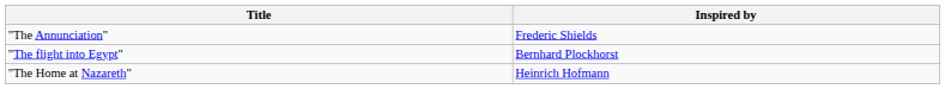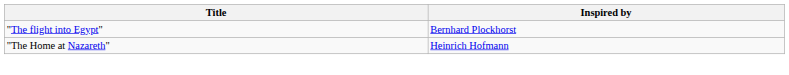 <table class="wikitable" style="margin-top:1px; width:95%;">
 <tr>
 <th>Title</th>
 <th>Inspired by</th>
-</tr>
-<tr>
-<td>"The <a href='#'>Annunciation</a>"</td>
-<td><a href='#'>Frederic Shields</a></td>
 </tr>
 <tr>
 <td>"<a href='#'>The flight into Egypt</a>"</td>
 <td><a href='#'>Bernhard Plockhorst</a></td>
 </tr>
 <tr>
 <td>"The Home at <a href='#'>Nazareth</a>"</td>
 <td><a href='#'>Heinrich Hofmann</a></td>
 </tr>
 </table>
